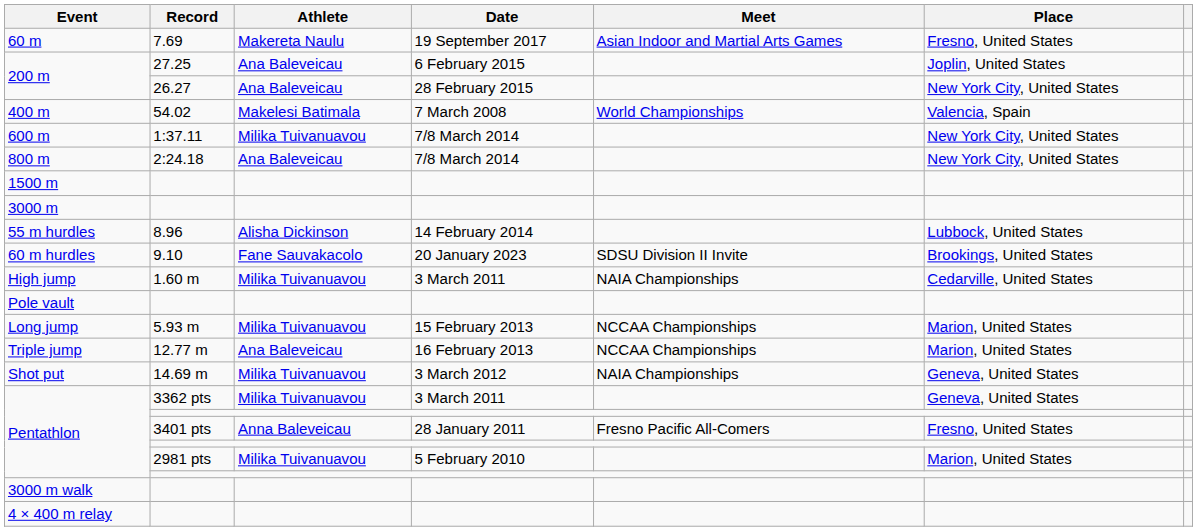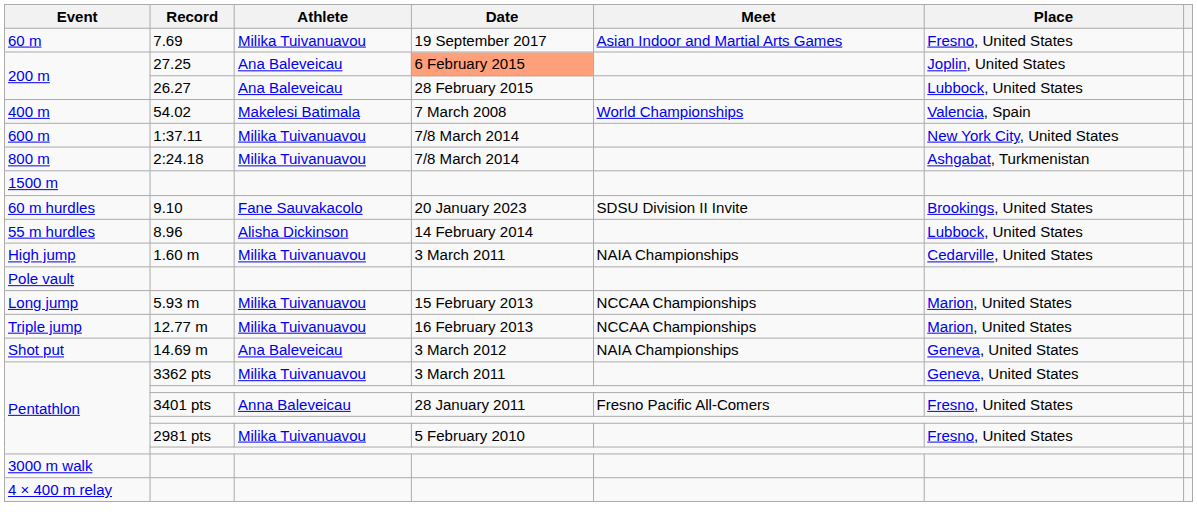 <table class="wikitable" style="font-size:95%; width: 95%;">
 <tr>
 <th>Event</th>
 <th>Record</th>
 <th>Athlete</th>
 <th>Date</th>
 <th>Meet</th>
 <th>Place</th>
 <th></th>
 </tr>
 <tr>
 <td><a href='#'>60 m</a></td>
 <td>7.69</td>
-<td><a href='#'>Makereta Naulu</a></td>
+<td><a href='#'>Milika Tuivanuavou</a></td>
 <td>19 September 2017</td>
 <td><a href='#'>Asian Indoor and Martial Arts Games</a></td>
 <td><a href='#'>Fresno</a>, United States</td>
 <td></td>
 </tr>
 <tr>
 <td rowspan=2><a href='#'>200 m</a></td>
 <td>27.25</td>
 <td><a href='#'>Ana Baleveicau</a></td>
-<td>6 February 2015</td>
+<td style="background: lightsalmon;">6 February 2015</td>
 <td></td>
 <td><a href='#'>Joplin</a>, United States</td>
 <td></td>
 </tr>
 <tr>
 <td>26.27 </td>
 <td><a href='#'>Ana Baleveicau</a></td>
 <td>28 February 2015</td>
 <td></td>
-<td><a href='#'>New York City</a>, United States</td>
+<td><a href='#'>Lubbock</a>, United States</td>
 <td></td>
 </tr>
 <tr>
 <td><a href='#'>400 m</a></td>
 <td>54.02</td>
 <td><a href='#'>Makelesi Batimala</a></td>
 <td>7 March 2008</td>
 <td><a href='#'>World Championships</a></td>
 <td><a href='#'>Valencia</a>, Spain</td>
 <td></td>
 </tr>
 <tr>
 <td><a href='#'>600 m</a></td>
 <td>1:37.11</td>
 <td><a href='#'>Milika Tuivanuavou</a></td>
 <td>7/8 March 2014</td>
 <td></td>
 <td><a href='#'>New York City</a>, United States</td>
 <td></td>
 </tr>
 <tr>
 <td><a href='#'>800 m</a></td>
 <td>2:24.18</td>
-<td><a href='#'>Ana Baleveicau</a></td>
+<td><a href='#'>Milika Tuivanuavou</a></td>
 <td>7/8 March 2014</td>
 <td></td>
-<td><a href='#'>New York City</a>, United States</td>
+<td><a href='#'>Ashgabat</a>, Turkmenistan</td>
 <td></td>
 </tr>
 <tr>
 <td><a href='#'>1500 m</a></td>
 <td></td>
 <td></td>
 <td></td>
 <td></td>
 <td></td>
 <td></td>
 </tr>
 <tr>
-<td><a href='#'>3000 m</a></td>
-<td></td>
-<td></td>
-<td></td>
-<td></td>
-<td></td>
+<td><a href='#'>60 m hurdles</a></td>
+<td>9.10</td>
+<td><a href='#'>Fane Sauvakacolo</a></td>
+<td>20 January 2023</td>
+<td>SDSU Division II Invite</td>
+<td><a href='#'>Brookings</a>, United States</td>
 <td></td>
 </tr>
 <tr>
 <td><a href='#'>55 m hurdles</a></td>
 <td>8.96</td>
 <td><a href='#'>Alisha Dickinson</a></td>
 <td>14 February 2014</td>
 <td></td>
 <td><a href='#'>Lubbock</a>, United States</td>
-<td></td>
-</tr>
-<tr>
-<td><a href='#'>60 m hurdles</a></td>
-<td>9.10</td>
-<td><a href='#'>Fane Sauvakacolo</a></td>
-<td>20 January 2023</td>
-<td>SDSU Division II Invite</td>
-<td><a href='#'>Brookings</a>, United States</td>
 <td></td>
 </tr>
 <tr>
 <td><a href='#'>High jump</a></td>
 <td>1.60 m</td>
 <td><a href='#'>Milika Tuivanuavou</a></td>
 <td>3 March 2011</td>
 <td>NAIA Championships</td>
 <td><a href='#'>Cedarville</a>, United States</td>
 <td></td>
 </tr>
 <tr>
 <td><a href='#'>Pole vault</a></td>
 <td></td>
 <td></td>
 <td></td>
 <td></td>
 <td></td>
 <td></td>
 </tr>
 <tr>
 <td><a href='#'>Long jump</a></td>
 <td>5.93 m</td>
 <td><a href='#'>Milika Tuivanuavou</a></td>
 <td>15 February 2013</td>
 <td>NCCAA Championships</td>
 <td><a href='#'>Marion</a>, United States</td>
 <td></td>
 </tr>
 <tr>
 <td><a href='#'>Triple jump</a></td>
 <td>12.77 m</td>
-<td><a href='#'>Ana Baleveicau</a></td>
+<td><a href='#'>Milika Tuivanuavou</a></td>
 <td>16 February 2013</td>
 <td>NCCAA Championships</td>
 <td><a href='#'>Marion</a>, United States</td>
 <td></td>
 </tr>
 <tr>
 <td><a href='#'>Shot put</a></td>
 <td>14.69 m</td>
-<td><a href='#'>Milika Tuivanuavou</a></td>
+<td><a href='#'>Ana Baleveicau</a></td>
 <td>3 March 2012</td>
 <td>NAIA Championships</td>
 <td><a href='#'>Geneva</a>, United States</td>
 <td></td>
 </tr>
 <tr>
 <td rowspan=6><a href='#'>Pentathlon</a></td>
 <td>3362 pts </td>
 <td><a href='#'>Milika Tuivanuavou</a></td>
 <td>3 March 2011</td>
 <td></td>
 <td><a href='#'>Geneva</a>, United States</td>
 <td></td>
 </tr>
 <tr>
 <td colspan=5></td>
 <td></td>
 </tr>
 <tr>
 <td>3401 pts </td>
 <td><a href='#'>Anna Baleveicau</a></td>
 <td>28 January 2011</td>
 <td>Fresno Pacific All-Comers</td>
 <td><a href='#'>Fresno</a>, United States</td>
 <td></td>
 </tr>
 <tr>
 <td colspan=5></td>
 <td></td>
 </tr>
 <tr>
 <td>2981 pts </td>
 <td><a href='#'>Milika Tuivanuavou</a></td>
 <td>5 February 2010</td>
 <td></td>
-<td><a href='#'>Marion</a>, United States</td>
+<td><a href='#'>Fresno</a>, United States</td>
 <td></td>
 </tr>
 <tr>
 <td colspan=5></td>
 <td></td>
 </tr>
 <tr>
 <td><a href='#'>3000 m walk</a></td>
 <td></td>
 <td></td>
 <td></td>
 <td></td>
 <td></td>
 <td></td>
 </tr>
 <tr>
 <td><a href='#'>4 × 400 m relay</a></td>
 <td></td>
 <td></td>
 <td></td>
 <td></td>
 <td></td>
 <td></td>
 </tr>
 </table>
